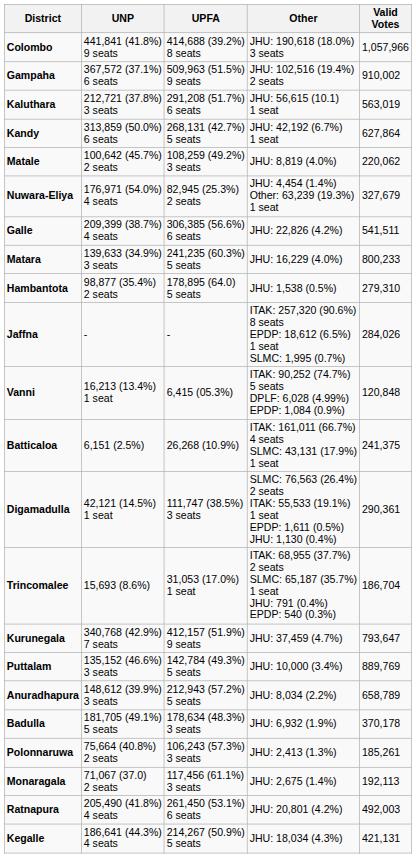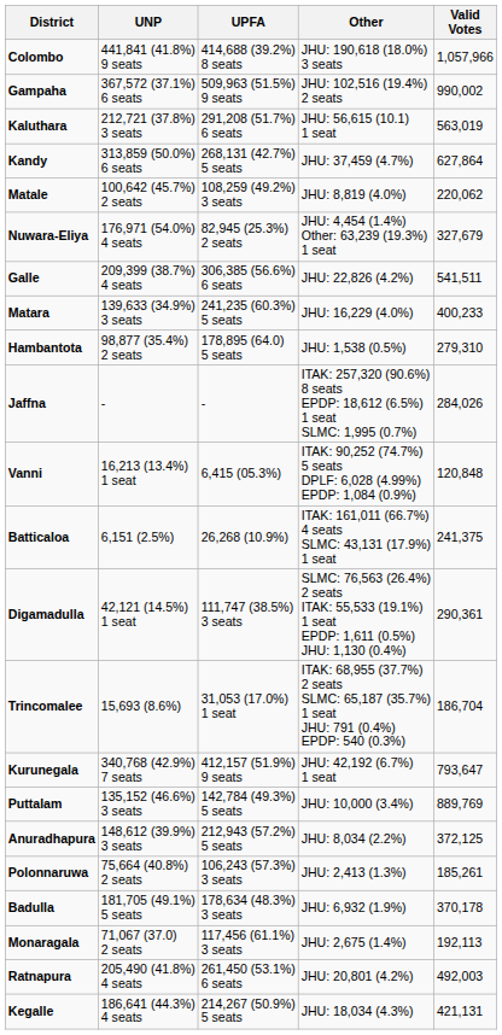 <table class="wikitable">
 <tr>
 <th>District</th>
 <th>UNP</th>
 <th>UPFA</th>
 <th>Other</th>
 <th>Valid<br>Votes</th>
 </tr>
 <tr>
 <td><strong>Colombo</strong></td>
 <td>441,841 (41.8%)<br>9 seats</td>
 <td>414,688 (39.2%)<br>8 seats</td>
 <td>JHU: 190,618 (18.0%)<br>3 seats</td>
 <td>1,057,966</td>
 </tr>
 <tr>
 <td><strong>Gampaha</strong></td>
 <td>367,572 (37.1%)<br>6 seats</td>
 <td>509,963 (51.5%)<br>9 seats</td>
 <td>JHU: 102,516 (19.4%)<br>2 seats</td>
-<td>910,002</td>
+<td>990,002</td>
 </tr>
 <tr>
 <td><strong>Kaluthara</strong></td>
 <td>212,721 (37.8%)<br>3 seats</td>
 <td>291,208 (51.7%)<br>6 seats</td>
 <td>JHU: 56,615 (10.1)<br>1 seat</td>
 <td>563,019</td>
 </tr>
 <tr>
 <td><strong>Kandy</strong></td>
 <td>313,859 (50.0%)<br>6 seats</td>
 <td>268,131 (42.7%)<br>5 seats</td>
-<td>JHU: 42,192 (6.7%)<br>1 seat</td>
+<td>JHU: 37,459 (4.7%)</td>
 <td>627,864</td>
 </tr>
 <tr>
 <td><strong>Matale</strong></td>
 <td>100,642 (45.7%)<br>2 seats</td>
 <td>108,259 (49.2%)<br>3 seats</td>
 <td>JHU: 8,819 (4.0%)</td>
 <td>220,062</td>
 </tr>
 <tr>
 <td><strong>Nuwara-Eliya</strong></td>
 <td>176,971 (54.0%)<br>4 seats</td>
 <td>82,945 (25.3%)<br>2 seats</td>
 <td>JHU: 4,454 (1.4%)<br>Other: 63,239 (19.3%)<br>1 seat</td>
 <td>327,679</td>
 </tr>
 <tr>
 <td><strong>Galle</strong></td>
 <td>209,399 (38.7%)<br>4 seats</td>
 <td>306,385 (56.6%)<br>6 seats</td>
 <td>JHU: 22,826 (4.2%)</td>
 <td>541,511</td>
 </tr>
 <tr>
 <td><strong>Matara</strong></td>
 <td>139,633 (34.9%)<br>3 seats</td>
 <td>241,235 (60.3%)<br>5 seats</td>
 <td>JHU: 16,229 (4.0%)</td>
-<td>800,233</td>
+<td>400,233</td>
 </tr>
 <tr>
 <td><strong>Hambantota</strong></td>
 <td>98,877 (35.4%)<br>2 seats</td>
 <td>178,895 (64.0)<br>5 seats</td>
 <td>JHU: 1,538 (0.5%)</td>
 <td>279,310</td>
 </tr>
 <tr>
 <td><strong>Jaffna</strong></td>
 <td>-</td>
 <td>-</td>
 <td>ITAK: 257,320 (90.6%)<br>8 seats<br>EPDP: 18,612 (6.5%)<br>1 seat<br>SLMC: 1,995 (0.7%)</td>
 <td>284,026</td>
 </tr>
 <tr>
 <td><strong>Vanni</strong></td>
 <td>16,213 (13.4%)<br>1 seat</td>
 <td>6,415 (05.3%)</td>
 <td>ITAK: 90,252 (74.7%)<br>5 seats<br>DPLF: 6,028 (4.99%)<br>EPDP: 1,084 (0.9%)</td>
 <td>120,848</td>
 </tr>
 <tr>
 <td><strong>Batticaloa</strong></td>
 <td>6,151 (2.5%)</td>
 <td>26,268 (10.9%)</td>
 <td>ITAK: 161,011 (66.7%)<br>4 seats<br>SLMC: 43,131 (17.9%)<br>1 seat</td>
 <td>241,375</td>
 </tr>
 <tr>
 <td><strong>Digamadulla</strong></td>
 <td>42,121 (14.5%)<br>1 seat</td>
 <td>111,747 (38.5%)<br>3 seats</td>
 <td>SLMC: 76,563 (26.4%)<br>2 seats<br>ITAK: 55,533 (19.1%)<br>1 seat<br>EPDP: 1,611 (0.5%)<br>JHU: 1,130 (0.4%)</td>
 <td>290,361</td>
 </tr>
 <tr>
 <td><strong>Trincomalee</strong></td>
 <td>15,693 (8.6%)</td>
 <td>31,053 (17.0%)<br>1 seat</td>
 <td>ITAK: 68,955 (37.7%)<br>2 seats<br>SLMC: 65,187 (35.7%)<br>1 seat<br>JHU: 791 (0.4%)<br>EPDP: 540 (0.3%)</td>
 <td>186,704</td>
 </tr>
 <tr>
 <td><strong>Kurunegala</strong></td>
 <td>340,768 (42.9%)<br>7 seats</td>
 <td>412,157 (51.9%)<br>9 seats</td>
-<td>JHU: 37,459 (4.7%)</td>
+<td>JHU: 42,192 (6.7%)<br>1 seat</td>
 <td>793,647</td>
 </tr>
 <tr>
 <td><strong>Puttalam</strong></td>
 <td>135,152 (46.6%)<br>3 seats</td>
 <td>142,784 (49.3%)<br>5 seats</td>
 <td>JHU: 10,000 (3.4%)</td>
 <td>889,769</td>
 </tr>
 <tr>
 <td><strong>Anuradhapura</strong></td>
 <td>148,612 (39.9%)<br>3 seats</td>
 <td>212,943 (57.2%)<br>5 seats</td>
 <td>JHU: 8,034 (2.2%)</td>
-<td>658,789</td>
+<td>372,125</td>
+</tr>
+<tr>
+<td><strong>Polonnaruwa</strong></td>
+<td>75,664 (40.8%)<br>2 seats</td>
+<td>106,243 (57.3%)<br>3 seats</td>
+<td>JHU: 2,413 (1.3%)</td>
+<td>185,261</td>
 </tr>
 <tr>
 <td><strong>Badulla</strong></td>
 <td>181,705 (49.1%)<br>5 seats</td>
 <td>178,634 (48.3%)<br>3 seats</td>
 <td>JHU: 6,932 (1.9%)</td>
 <td>370,178</td>
-</tr>
-<tr>
-<td><strong>Polonnaruwa</strong></td>
-<td>75,664 (40.8%)<br>2 seats</td>
-<td>106,243 (57.3%)<br>3 seats</td>
-<td>JHU: 2,413 (1.3%)</td>
-<td>185,261</td>
 </tr>
 <tr>
 <td><strong>Monaragala</strong></td>
 <td>71,067 (37.0)<br>2 seats</td>
 <td>117,456 (61.1%)<br>3 seats</td>
 <td>JHU: 2,675 (1.4%)</td>
 <td>192,113</td>
 </tr>
 <tr>
 <td><strong>Ratnapura</strong></td>
 <td>205,490 (41.8%)<br>4 seats</td>
 <td>261,450 (53.1%)<br>6 seats</td>
 <td>JHU: 20,801 (4.2%)</td>
 <td>492,003</td>
 </tr>
 <tr>
 <td><strong>Kegalle</strong></td>
 <td>186,641 (44.3%)<br>4 seats</td>
 <td>214,267 (50.9%)<br>5 seats</td>
 <td>JHU: 18,034 (4.3%)</td>
 <td>421,131</td>
 </tr>
 </table>
